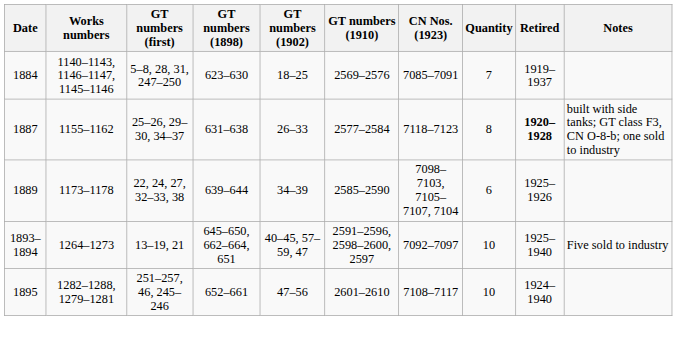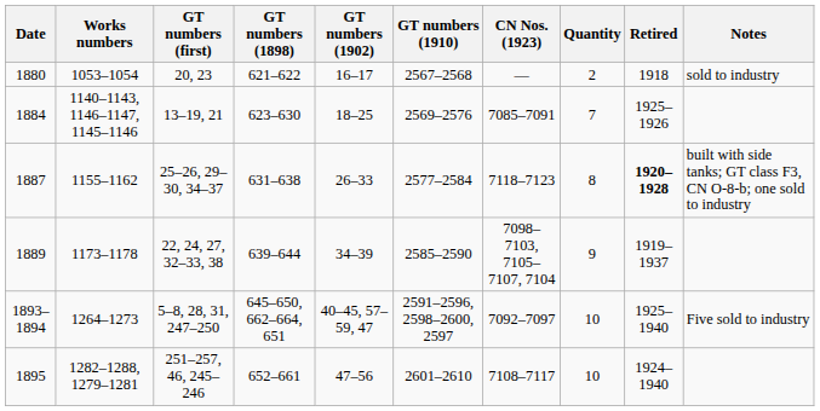 <table class="wikitable" style=text-align:center>
 <tr>
 <th>Date</th>
 <th>Works numbers</th>
 <th>GT numbers (first)</th>
 <th>GT numbers (1898)</th>
 <th>GT numbers (1902)</th>
 <th>GT numbers (1910)</th>
 <th>CN Nos. (1923)</th>
 <th>Quantity</th>
 <th>Retired</th>
 <th>Notes</th>
 </tr>
 <tr>
+<td>1880</td>
+<td>1053–1054</td>
+<td>20, 23</td>
+<td>621–622</td>
+<td>16–17</td>
+<td>2567–2568</td>
+<td>—</td>
+<td>2</td>
+<td>1918</td>
+<td align=left>sold to industry</td>
+</tr>
+<tr>
 <td>1884</td>
 <td>1140–1143, 1146–1147, 1145–1146</td>
-<td>5–8, 28, 31, 247–250</td>
+<td>13–19, 21</td>
 <td>623–630</td>
 <td>18–25</td>
 <td>2569–2576</td>
 <td>7085–7091</td>
 <td>7</td>
-<td>1919–1937</td>
+<td>1925–1926</td>
 <td align=left></td>
 </tr>
 <tr>
 <td>1887</td>
 <td>1155–1162</td>
 <td>25–26, 29–30, 34–37</td>
 <td>631–638</td>
 <td>26–33</td>
 <td>2577–2584</td>
 <td>7118–7123</td>
 <td>8</td>
 <td><strong>1920–1928</strong></td>
 <td align=left>built with side tanks; GT class F3, CN O-8-b; one sold to industry</td>
 </tr>
 <tr>
 <td>1889</td>
 <td>1173–1178</td>
 <td>22, 24, 27, 32–33, 38</td>
 <td>639–644</td>
 <td>34–39</td>
 <td>2585–2590</td>
 <td>7098–7103, 7105–7107, 7104</td>
-<td>6</td>
-<td>1925–1926</td>
+<td>9</td>
+<td>1919–1937</td>
 <td align=left></td>
 </tr>
 <tr>
 <td>1893–1894</td>
 <td>1264–1273</td>
-<td>13–19, 21</td>
+<td>5–8, 28, 31, 247–250</td>
 <td>645–650, 662–664, 651</td>
 <td>40–45, 57–59, 47</td>
 <td>2591–2596, 2598–2600, 2597</td>
 <td>7092–7097</td>
 <td>10</td>
 <td>1925–1940</td>
 <td align=left>Five sold to industry</td>
 </tr>
 <tr>
 <td>1895</td>
 <td>1282–1288, 1279–1281</td>
 <td>251–257, 46, 245–246</td>
 <td>652–661</td>
 <td>47–56</td>
 <td>2601–2610</td>
 <td>7108–7117</td>
 <td>10</td>
 <td>1924–1940</td>
 <td align=left></td>
 </tr>
 </table>
